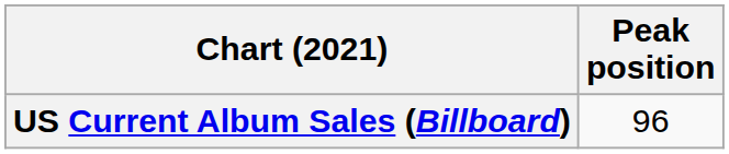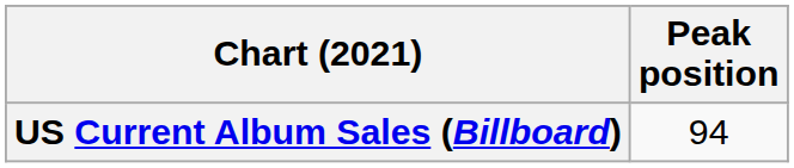 <table class="wikitable sortable plainrowheaders" style="text-align:center">
 <tr>
 <th scope="col">Chart (2021)</th>
 <th scope="col">Peak<br> position</th>
 </tr>
 <tr>
 <th scope="row">US <a href='#'>Current Album Sales</a> (<em><a href='#'>Billboard</a></em>)</th>
-<td>96</td>
+<td>94</td>
 </tr>
 </table>
